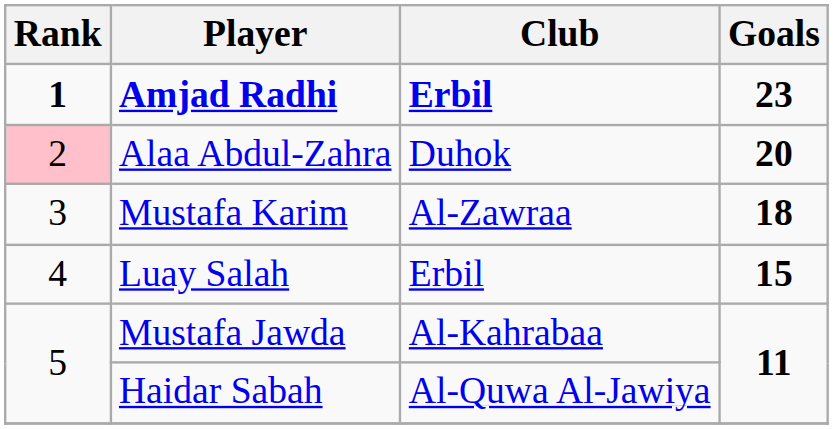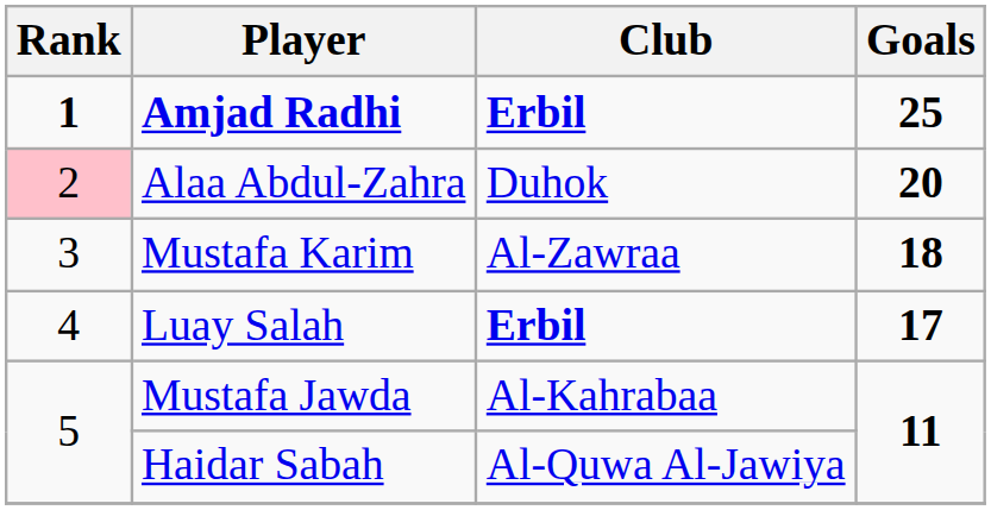 <table class="wikitable" style="text-align:center">
 <tr>
 <th>Rank</th>
 <th>Player</th>
 <th>Club</th>
 <th>Goals</th>
 </tr>
 <tr>
 <td rowspan="1"><strong>1</strong></td>
 <td align="left"> <strong><a href='#'>Amjad Radhi</a></strong></td>
 <td align="left"><strong><a href='#'>Erbil</a></strong></td>
-<td rowspan=1 align="center"><strong>23</strong></td>
+<td rowspan=1 align="center"><strong>25</strong></td>
 </tr>
 <tr>
 <td rowspan="1" style="background: pink;">2</td>
 <td align="left"> <a href='#'>Alaa Abdul-Zahra</a></td>
 <td align="left"><a href='#'>Duhok</a></td>
 <td rowspan=1 align="center"><strong>20</strong></td>
 </tr>
 <tr>
 <td rowspan="1">3</td>
 <td align="left"> <a href='#'>Mustafa Karim</a></td>
 <td align="left"><a href='#'>Al-Zawraa</a></td>
 <td rowspan=1 align="center"><strong>18</strong></td>
 </tr>
 <tr>
 <td rowspan="1">4</td>
 <td align="left"> <a href='#'>Luay Salah</a></td>
-<td align="left"><a href='#'>Erbil</a></td>
-<td rowspan=1 align="center"><strong>15</strong></td>
+<td align="left"><strong><a href='#'>Erbil</a></strong></td>
+<td rowspan=1 align="center"><strong>17</strong></td>
 </tr>
 <tr>
 <td rowspan="2">5</td>
 <td align="left"> <a href='#'>Mustafa Jawda</a></td>
 <td align="left"><a href='#'>Al-Kahrabaa</a></td>
 <td rowspan=2 align="center"><strong>11</strong></td>
 </tr>
 <tr>
 <td align="left"> <a href='#'>Haidar Sabah</a></td>
 <td align="left"><a href='#'>Al-Quwa Al-Jawiya</a></td>
 </tr>
 <tr>
 </tr>
 </table>
